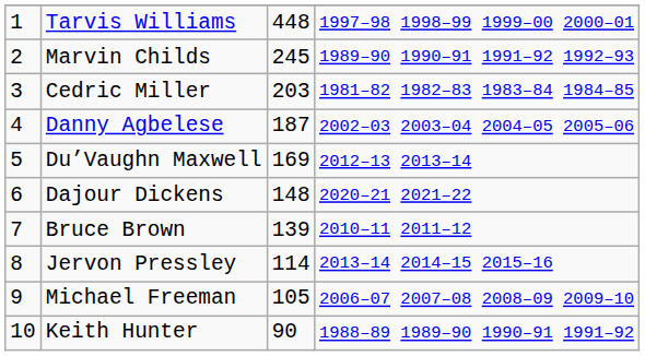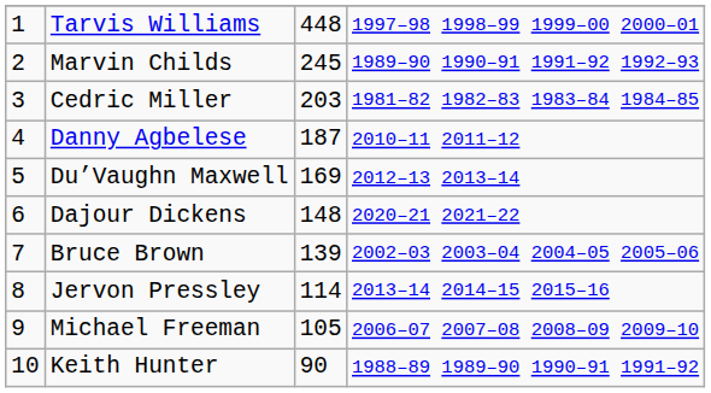 <table class="wikitable">
 <tr>
 </tr>
 <tr>
 <td>1</td>
 <td><a href='#'>Tarvis Williams</a></td>
 <td>448</td>
 <td style="font-size:80%;"><a href='#'>1997–98</a> <a href='#'>1998–99</a> <a href='#'>1999–00</a> <a href='#'>2000–01</a></td>
 </tr>
 <tr>
 <td>2</td>
 <td>Marvin Childs</td>
 <td>245</td>
 <td style="font-size:80%;"><a href='#'>1989–90</a> <a href='#'>1990–91</a> <a href='#'>1991–92</a> <a href='#'>1992–93</a></td>
 </tr>
 <tr>
 <td>3</td>
 <td>Cedric Miller</td>
 <td>203</td>
 <td style="font-size:80%;"><a href='#'>1981–82</a> <a href='#'>1982–83</a> <a href='#'>1983–84</a> <a href='#'>1984–85</a></td>
 </tr>
 <tr>
 <td>4</td>
 <td><a href='#'>Danny Agbelese</a></td>
 <td>187</td>
-<td style="font-size:80%;"><a href='#'>2002–03</a> <a href='#'>2003–04</a> <a href='#'>2004–05</a> <a href='#'>2005–06</a></td>
+<td style="font-size:80%;"><a href='#'>2010–11</a> <a href='#'>2011–12</a></td>
 </tr>
 <tr>
 <td>5</td>
 <td>Du’Vaughn Maxwell</td>
 <td>169</td>
 <td style="font-size:80%;"><a href='#'>2012–13</a> <a href='#'>2013–14</a></td>
 </tr>
 <tr>
 <td>6</td>
 <td>Dajour Dickens</td>
 <td>148</td>
 <td style="font-size:80%;"><a href='#'>2020–21</a> <a href='#'>2021–22</a></td>
 </tr>
 <tr>
 <td>7</td>
 <td>Bruce Brown</td>
 <td>139</td>
-<td style="font-size:80%;"><a href='#'>2010–11</a> <a href='#'>2011–12</a></td>
+<td style="font-size:80%;"><a href='#'>2002–03</a> <a href='#'>2003–04</a> <a href='#'>2004–05</a> <a href='#'>2005–06</a></td>
 </tr>
 <tr>
 <td>8</td>
 <td>Jervon Pressley</td>
 <td>114</td>
 <td style="font-size:80%;"><a href='#'>2013–14</a> <a href='#'>2014–15</a> <a href='#'>2015–16</a></td>
 </tr>
 <tr>
 <td>9</td>
 <td>Michael Freeman</td>
 <td>105</td>
 <td style="font-size:80%;"><a href='#'>2006–07</a> <a href='#'>2007–08</a> <a href='#'>2008–09</a> <a href='#'>2009–10</a></td>
 </tr>
 <tr>
 <td>10</td>
 <td>Keith Hunter</td>
 <td>90</td>
 <td style="font-size:80%;"><a href='#'>1988–89</a> <a href='#'>1989–90</a> <a href='#'>1990–91</a> <a href='#'>1991–92</a></td>
 </tr>
 </table>
